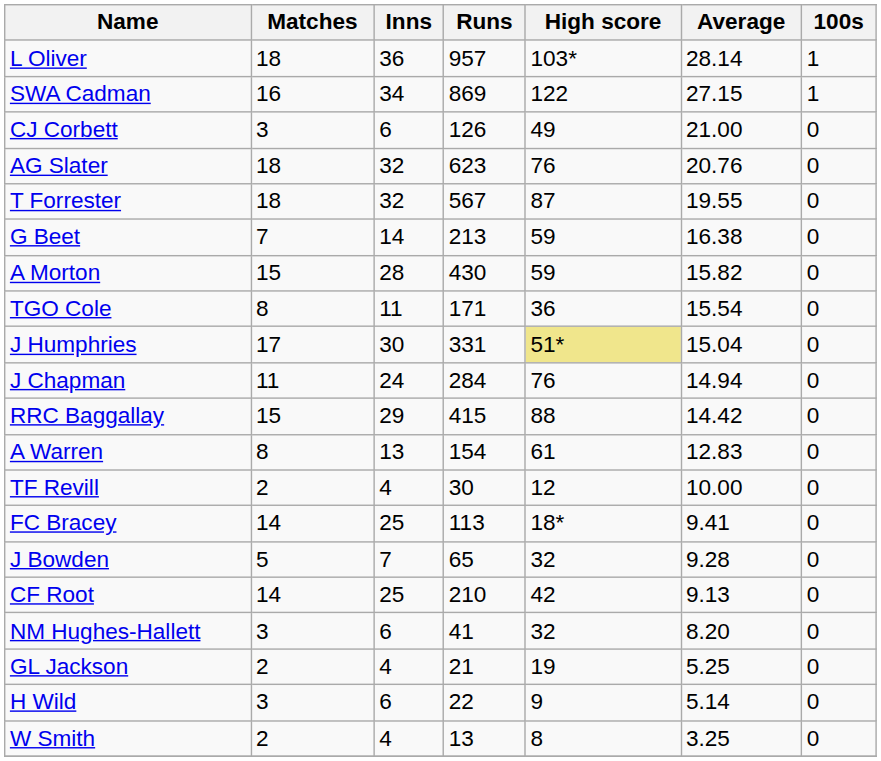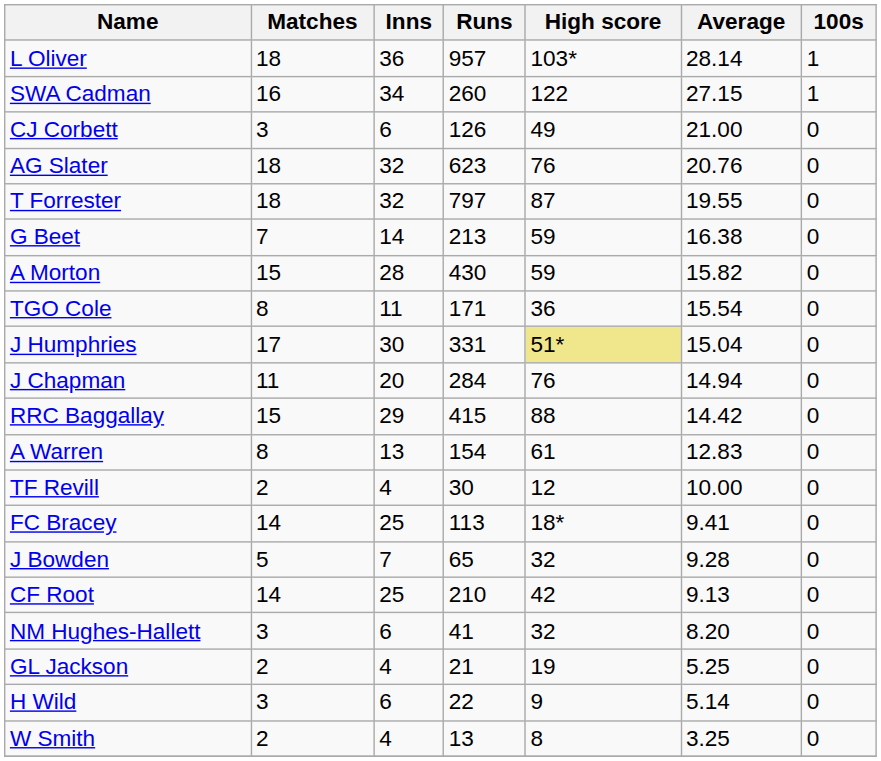 <table class="wikitable sortable" width="70%">
 <tr bgcolor="#efefef">
 <th>Name</th>
 <th>Matches</th>
 <th>Inns</th>
 <th>Runs</th>
 <th>High score</th>
 <th>Average</th>
 <th>100s</th>
 </tr>
 <tr>
 <td><a href='#'>L Oliver</a></td>
 <td>18</td>
 <td>36</td>
 <td>957</td>
 <td>103*</td>
 <td>28.14</td>
 <td>1</td>
 </tr>
 <tr>
 <td><a href='#'>SWA Cadman</a></td>
 <td>16</td>
 <td>34</td>
-<td>869</td>
+<td>260</td>
 <td>122</td>
 <td>27.15</td>
 <td>1</td>
 </tr>
 <tr>
 <td><a href='#'>CJ Corbett</a></td>
 <td>3</td>
 <td>6</td>
 <td>126</td>
 <td>49</td>
 <td>21.00</td>
 <td>0</td>
 </tr>
 <tr>
 <td><a href='#'>AG Slater</a></td>
 <td>18</td>
 <td>32</td>
 <td>623</td>
 <td>76</td>
 <td>20.76</td>
 <td>0</td>
 </tr>
 <tr>
 <td><a href='#'>T Forrester</a></td>
 <td>18</td>
 <td>32</td>
-<td>567</td>
+<td>797</td>
 <td>87</td>
 <td>19.55</td>
 <td>0</td>
 </tr>
 <tr>
 <td><a href='#'>G Beet</a></td>
 <td>7</td>
 <td>14</td>
 <td>213</td>
 <td>59</td>
 <td>16.38</td>
 <td>0</td>
 </tr>
 <tr>
 <td><a href='#'>A Morton</a></td>
 <td>15</td>
 <td>28</td>
 <td>430</td>
 <td>59</td>
 <td>15.82</td>
 <td>0</td>
 </tr>
 <tr>
 <td><a href='#'>TGO Cole</a></td>
 <td>8</td>
 <td>11</td>
 <td>171</td>
 <td>36</td>
 <td>15.54</td>
 <td>0</td>
 </tr>
 <tr>
 <td><a href='#'>J Humphries</a></td>
 <td>17</td>
 <td>30</td>
 <td>331</td>
 <td style="background: khaki;">51*</td>
 <td>15.04</td>
 <td>0</td>
 </tr>
 <tr>
 <td><a href='#'>J Chapman</a></td>
 <td>11</td>
-<td>24</td>
+<td>20</td>
 <td>284</td>
 <td>76</td>
 <td>14.94</td>
 <td>0</td>
 </tr>
 <tr>
 <td><a href='#'>RRC Baggallay</a></td>
 <td>15</td>
 <td>29</td>
 <td>415</td>
 <td>88</td>
 <td>14.42</td>
 <td>0</td>
 </tr>
 <tr>
 <td><a href='#'>A Warren</a></td>
 <td>8</td>
 <td>13</td>
 <td>154</td>
 <td>61</td>
 <td>12.83</td>
 <td>0</td>
 </tr>
 <tr>
 <td><a href='#'>TF Revill</a></td>
 <td>2</td>
 <td>4</td>
 <td>30</td>
 <td>12</td>
 <td>10.00</td>
 <td>0</td>
 </tr>
 <tr>
 <td><a href='#'>FC Bracey</a></td>
 <td>14</td>
 <td>25</td>
 <td>113</td>
 <td>18*</td>
 <td>9.41</td>
 <td>0</td>
 </tr>
 <tr>
 <td><a href='#'>J Bowden</a></td>
 <td>5</td>
 <td>7</td>
 <td>65</td>
 <td>32</td>
 <td>9.28</td>
 <td>0</td>
 </tr>
 <tr>
 <td><a href='#'>CF Root</a></td>
 <td>14</td>
 <td>25</td>
 <td>210</td>
 <td>42</td>
 <td>9.13</td>
 <td>0</td>
 </tr>
 <tr>
 <td><a href='#'>NM Hughes-Hallett</a></td>
 <td>3</td>
 <td>6</td>
 <td>41</td>
 <td>32</td>
 <td>8.20</td>
 <td>0</td>
 </tr>
 <tr>
 <td><a href='#'>GL Jackson</a></td>
 <td>2</td>
 <td>4</td>
 <td>21</td>
 <td>19</td>
 <td>5.25</td>
 <td>0</td>
 </tr>
 <tr>
 <td><a href='#'>H Wild</a></td>
 <td>3</td>
 <td>6</td>
 <td>22</td>
 <td>9</td>
 <td>5.14</td>
 <td>0</td>
 </tr>
 <tr>
 <td><a href='#'>W Smith</a></td>
 <td>2</td>
 <td>4</td>
 <td>13</td>
 <td>8</td>
 <td>3.25</td>
 <td>0   </td>
 </tr>
 <tr>
 </tr>
 </table>
